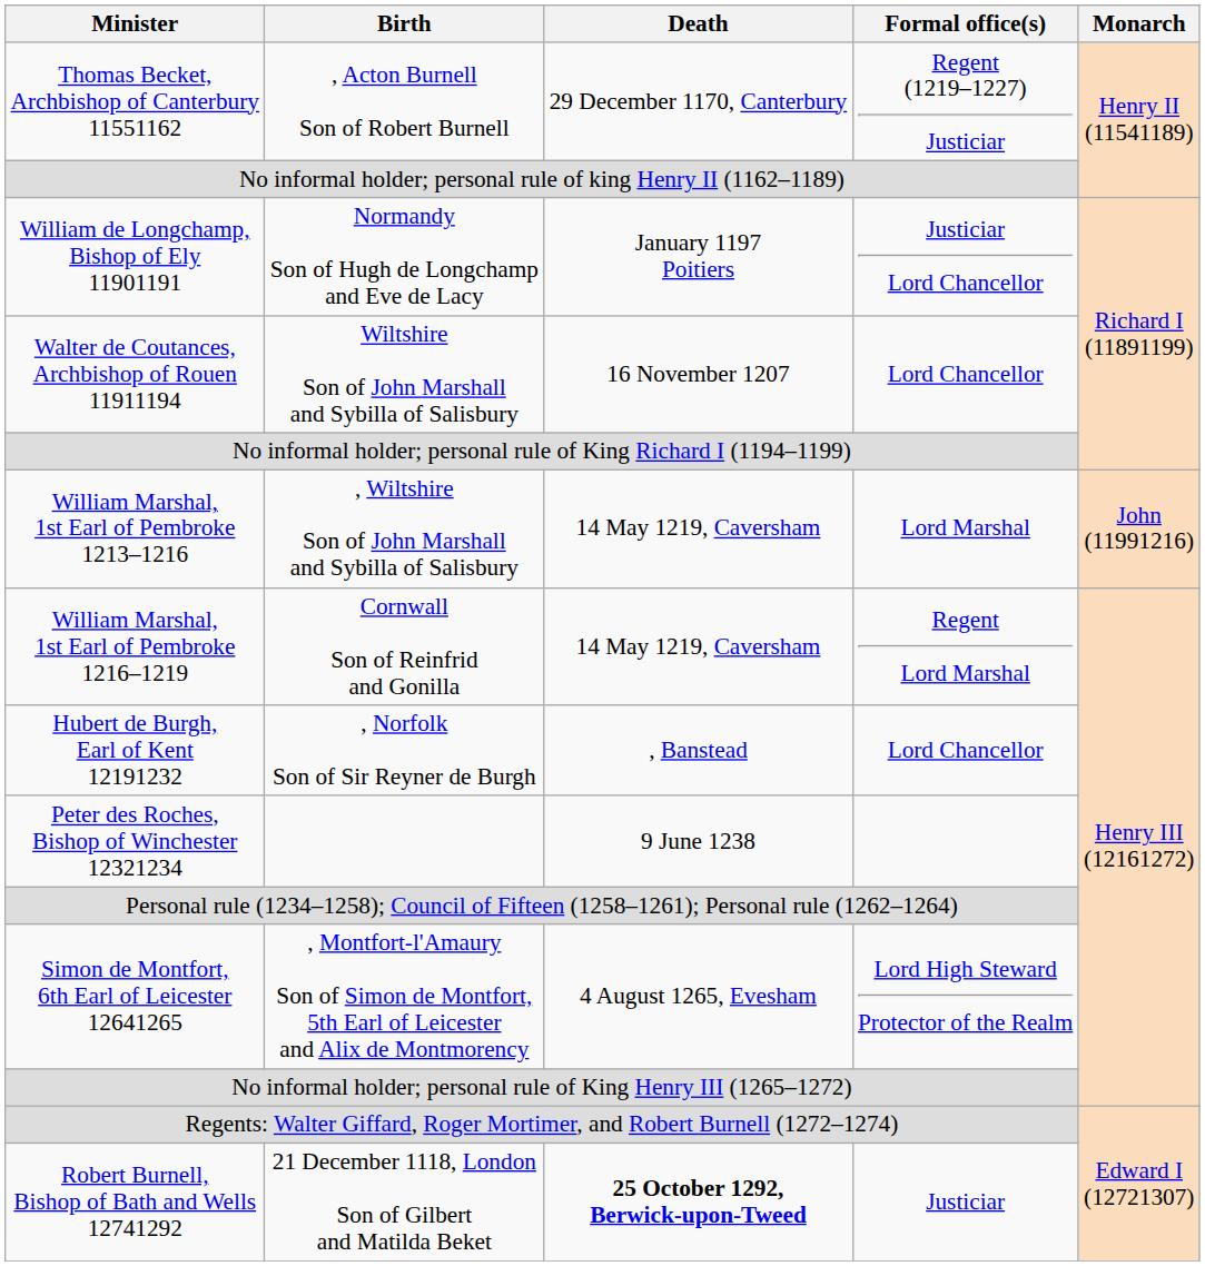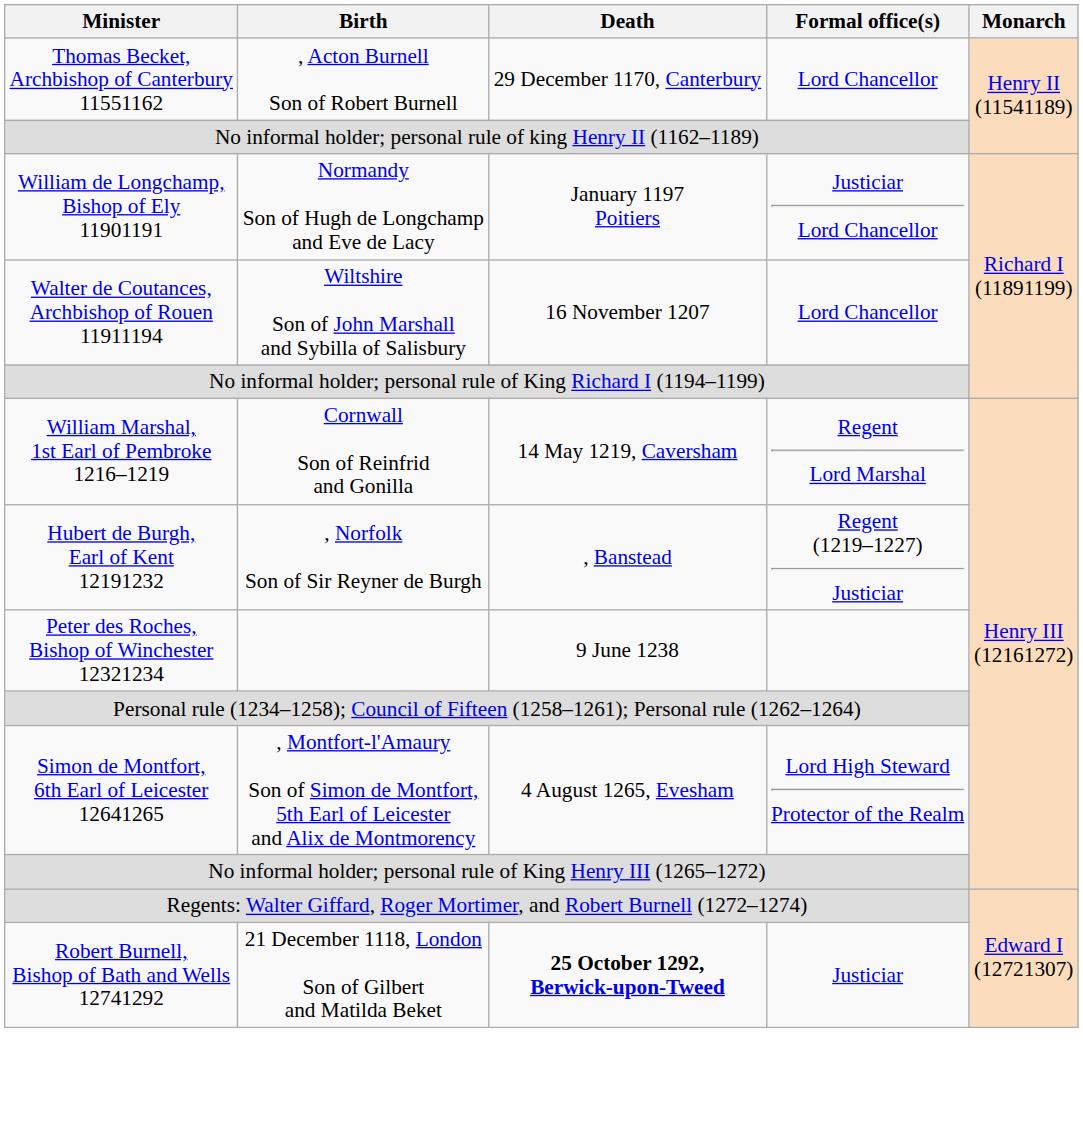 <table class="wikitable" style="text-align:center">
 <tr>
 <th colspan=1>Minister</th>
 <th>Birth</th>
 <th>Death</th>
 <th>Formal office(s)</th>
 <th>Monarch</th>
 </tr>
 <tr>
 <td><a href='#'>Thomas Becket, <br>Archbishop of Canterbury</a><br>11551162</td>
 <td>, <a href='#'>Acton Burnell</a><br><br>Son of Robert Burnell</td>
 <td>29 December 1170, <a href='#'>Canterbury</a></td>
-<td><a href='#'>Regent</a><br>(1219–1227) <hr><a href='#'>Justiciar</a></td>
+<td><a href='#'>Lord Chancellor</a></td>
 <td rowspan=2 bgcolor=#FBDDBD><a href='#'>Henry II</a><br>(11541189)</td>
 </tr>
 <tr>
 <td colspan=4 bgcolor=#DDDDDD>No informal holder; personal rule of king <a href='#'>Henry II</a> (1162–1189)</td>
 </tr>
 <tr>
 <td><a href='#'>William de Longchamp, <br>Bishop of Ely</a><br>11901191</td>
 <td><a href='#'>Normandy</a><br><br>Son of Hugh de Longchamp<br>and Eve de Lacy</td>
 <td>January 1197<br><a href='#'>Poitiers</a></td>
 <td><a href='#'>Justiciar</a><hr> <a href='#'>Lord Chancellor</a></td>
 <td rowspan=3 bgcolor=#FBDDBD><a href='#'>Richard I</a><br>(11891199)</td>
 </tr>
 <tr>
 <td><a href='#'>Walter de Coutances, <br>Archbishop of Rouen</a><br>11911194</td>
 <td> <a href='#'>Wiltshire</a><br><br>Son of <a href='#'>John Marshall</a><br>and Sybilla of Salisbury</td>
 <td>16 November 1207</td>
 <td><a href='#'>Lord Chancellor</a></td>
 </tr>
 <tr>
 <td colspan=4 bgcolor=#DDDDDD>No informal holder; personal rule of King <a href='#'>Richard I</a> (1194–1199)</td>
 </tr>
 <tr>
-<td><a href='#'>William Marshal, <br>1st Earl of Pembroke</a><br>1213–1216</td>
-<td>, <a href='#'>Wiltshire</a><br><br>Son of <a href='#'>John Marshall</a><br>and Sybilla of Salisbury</td>
-<td>14 May 1219, <a href='#'>Caversham</a></td>
-<td><a href='#'>Lord Marshal</a></td>
-<td rowspan=1 bgcolor=#FBDDBD><a href='#'>John</a> <br>(11991216)</td>
-</tr>
-<tr>
 <td><a href='#'>William Marshal, <br>1st Earl of Pembroke</a><br>1216–1219</td>
 <td><a href='#'>Cornwall</a><br><br>Son of Reinfrid<br>and Gonilla</td>
 <td>14 May 1219, <a href='#'>Caversham</a></td>
 <td><a href='#'>Regent</a><hr> <a href='#'>Lord Marshal</a></td>
 <td rowspan=6 bgcolor=#FBDDBD><a href='#'>Henry III</a><br>(12161272)</td>
 </tr>
 <tr>
 <td><a href='#'>Hubert de Burgh, <br>Earl of Kent</a><br>12191232</td>
 <td>, <a href='#'>Norfolk</a><br><br>Son of Sir Reyner de Burgh</td>
 <td>, <a href='#'>Banstead</a></td>
-<td><a href='#'>Lord Chancellor</a></td>
+<td><a href='#'>Regent</a><br>(1219–1227) <hr><a href='#'>Justiciar</a></td>
 </tr>
 <tr>
 <td><a href='#'>Peter des Roches, <br>Bishop of Winchester</a><br>12321234</td>
 <td></td>
 <td>9 June 1238</td>
 <td></td>
 </tr>
 <tr>
 <td colspan=4 bgcolor=#DDDDDD>Personal rule (1234–1258); <a href='#'>Council of Fifteen</a> (1258–1261); Personal rule (1262–1264)</td>
 </tr>
 <tr>
 <td><a href='#'>Simon de Montfort, <br>6th Earl of Leicester</a> <br>12641265</td>
 <td>, <a href='#'>Montfort-l'Amaury</a><br><br>Son of <a href='#'>Simon de Montfort, <br>5th Earl of Leicester</a><br>and <a href='#'>Alix de Montmorency</a></td>
 <td>4 August 1265, <a href='#'>Evesham</a></td>
 <td><a href='#'>Lord High Steward</a><hr> <a href='#'>Protector of the Realm</a></td>
 </tr>
 <tr>
 <td colspan=4 bgcolor=#DDDDDD>No informal holder; personal rule of King <a href='#'>Henry III</a> (1265–1272)</td>
 </tr>
 <tr>
 <td colspan=4 bgcolor=#DDDDDD>Regents: <a href='#'>Walter Giffard</a>, <a href='#'>Roger Mortimer</a>, and <a href='#'>Robert Burnell</a> (1272–1274)</td>
 <td rowspan=2 bgcolor=#FBDDBD><a href='#'>Edward I</a><br>(12721307)</td>
 </tr>
 <tr>
 <td><a href='#'>Robert Burnell, <br>Bishop of Bath and Wells</a><br>12741292</td>
 <td>21 December 1118, <a href='#'>London</a><br><br>Son of Gilbert<br>and Matilda Beket</td>
 <td><strong>25 October 1292,<br><a href='#'>Berwick-upon-Tweed</a></strong></td>
 <td><a href='#'>Justiciar</a></td>
 </tr>
 </table>
